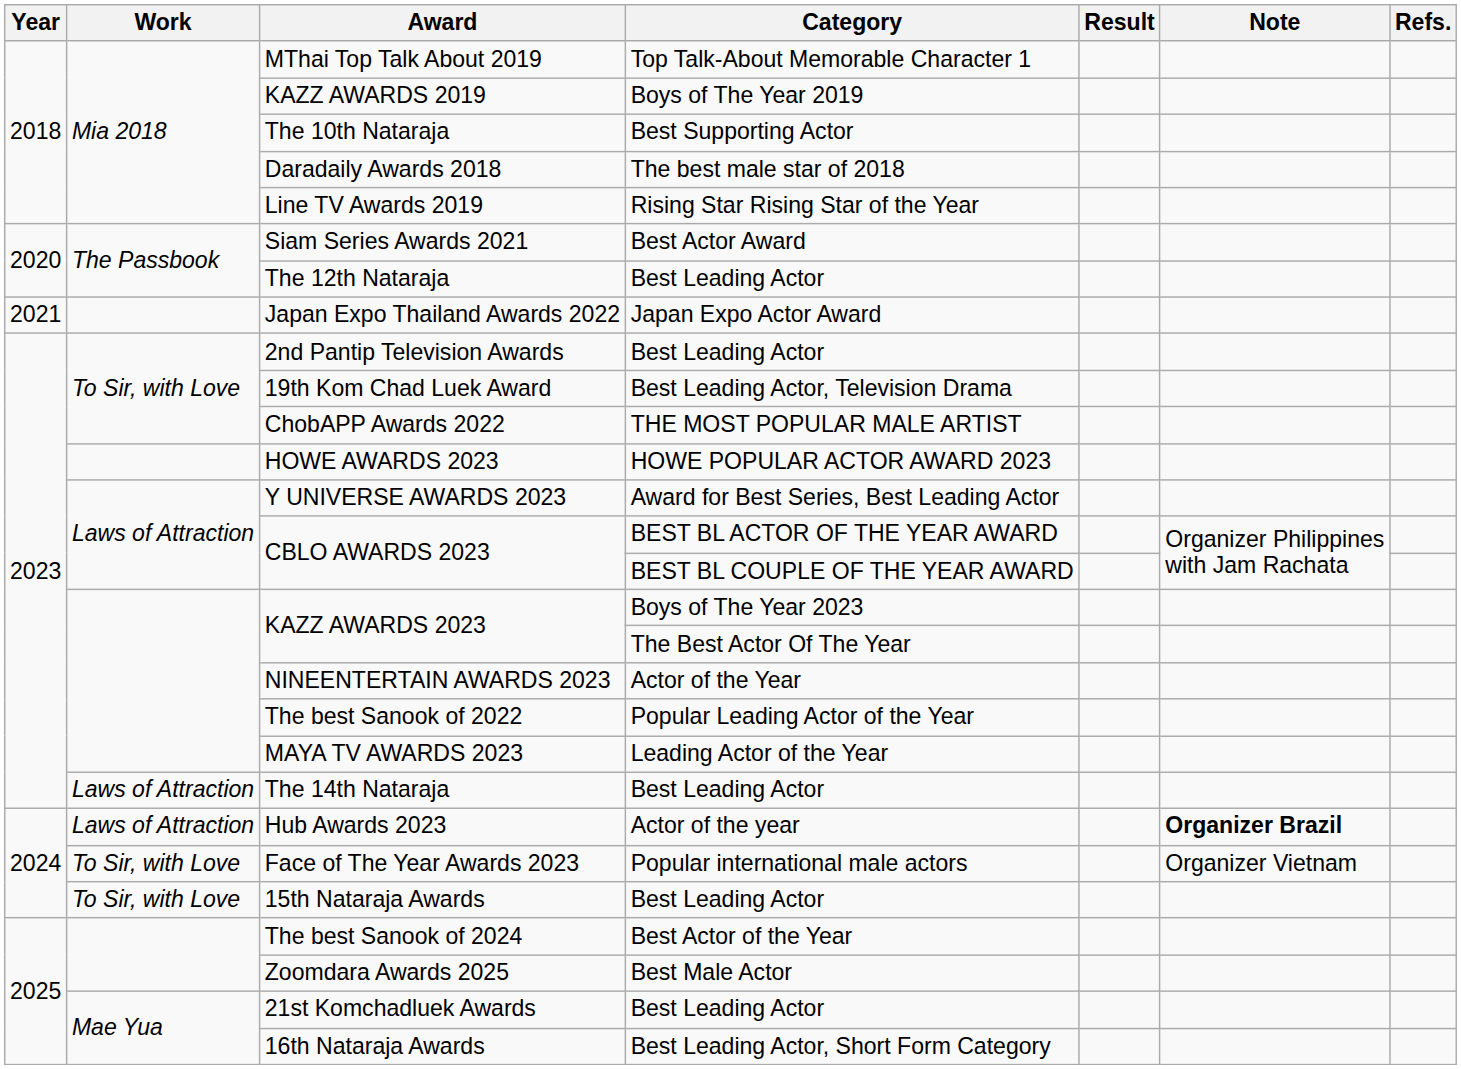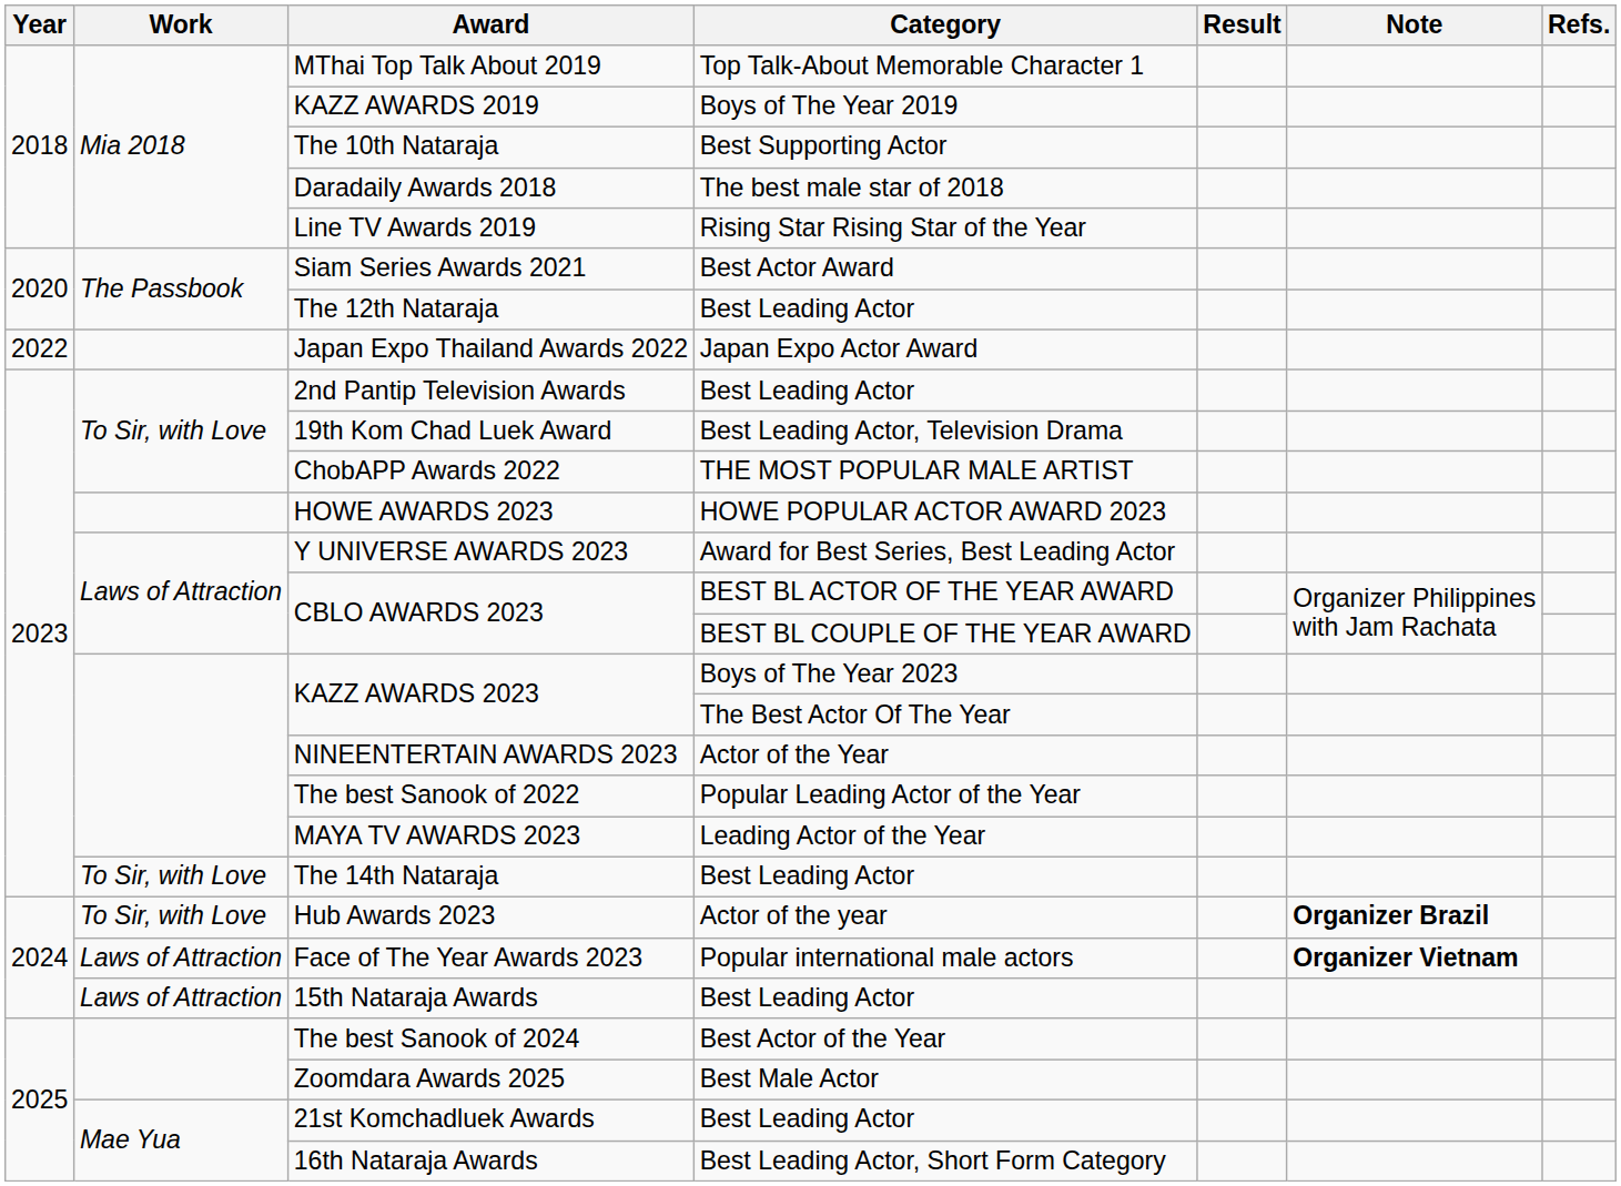 <table class="wikitable sortable">
 <tr>
 <th>Year</th>
 <th>Work</th>
 <th>Award</th>
 <th>Category</th>
 <th>Result</th>
 <th>Note</th>
 <th>Refs.</th>
 </tr>
 <tr>
 <td rowspan="5">2018</td>
 <td rowspan="5"><em>Mia 2018</em></td>
 <td>MThai Top Talk About 2019</td>
 <td>Top Talk-About Memorable Character 1</td>
 <td></td>
 <td></td>
 <td></td>
 </tr>
 <tr>
 <td>KAZZ AWARDS 2019</td>
 <td>Boys of The Year 2019</td>
 <td></td>
 <td></td>
 <td></td>
 </tr>
 <tr>
 <td>The 10th Nataraja</td>
 <td>Best Supporting Actor</td>
 <td></td>
 <td></td>
 <td></td>
 </tr>
 <tr>
 <td>Daradaily Awards 2018</td>
 <td>The best male star of 2018</td>
 <td></td>
 <td></td>
 <td></td>
 </tr>
 <tr>
 <td>Line TV Awards 2019</td>
 <td>Rising Star Rising Star of the Year</td>
 <td></td>
 <td></td>
 <td></td>
 </tr>
 <tr>
 <td rowspan="2">2020</td>
 <td rowspan="2"><em>The Passbook</em></td>
 <td>Siam Series Awards 2021</td>
 <td>Best Actor Award</td>
 <td></td>
 <td></td>
 <td></td>
 </tr>
 <tr>
 <td>The 12th Nataraja</td>
 <td>Best Leading Actor</td>
 <td></td>
 <td></td>
 <td></td>
 </tr>
 <tr>
-<td>2021</td>
+<td>2022</td>
 <td></td>
 <td>Japan Expo Thailand Awards 2022</td>
 <td>Japan Expo Actor Award</td>
 <td></td>
 <td></td>
 <td></td>
 </tr>
 <tr>
 <td rowspan="13">2023</td>
 <td rowspan="3"><em>To Sir, with Love</em></td>
 <td>2nd Pantip Television Awards</td>
 <td>Best Leading Actor</td>
 <td></td>
 <td></td>
 <td></td>
 </tr>
 <tr>
 <td>19th Kom Chad Luek Award</td>
 <td>Best Leading Actor, Television Drama</td>
 <td></td>
 <td></td>
 <td></td>
 </tr>
 <tr>
 <td>ChobAPP Awards 2022</td>
 <td>THE MOST POPULAR MALE ARTIST</td>
 <td></td>
 <td></td>
 <td></td>
 </tr>
 <tr>
 <td></td>
 <td>HOWE AWARDS 2023</td>
 <td>HOWE POPULAR ACTOR AWARD 2023</td>
 <td></td>
 <td></td>
 <td></td>
 </tr>
 <tr>
 <td rowspan="3"><em>Laws of Attraction</em></td>
 <td>Y UNIVERSE AWARDS 2023</td>
 <td>Award for Best Series, Best Leading Actor</td>
 <td></td>
 <td></td>
 <td></td>
 </tr>
 <tr>
 <td rowspan="2">CBLO AWARDS 2023</td>
 <td>BEST BL ACTOR OF THE YEAR AWARD</td>
 <td></td>
 <td rowspan="2">Organizer Philippines<br>with Jam Rachata</td>
 <td></td>
 </tr>
 <tr>
 <td>BEST BL COUPLE OF THE YEAR AWARD</td>
 <td></td>
 <td></td>
 </tr>
 <tr>
 <td rowspan="5"></td>
 <td rowspan="2">KAZZ AWARDS 2023</td>
 <td>Boys of The Year 2023</td>
 <td></td>
 <td></td>
 <td></td>
 </tr>
 <tr>
 <td>The Best Actor Of The Year</td>
 <td></td>
 <td></td>
 <td></td>
 </tr>
 <tr>
 <td>NINEENTERTAIN AWARDS 2023</td>
 <td>Actor of the Year</td>
 <td></td>
 <td></td>
 <td></td>
 </tr>
 <tr>
 <td>The best Sanook of 2022</td>
 <td>Popular Leading Actor of the Year</td>
 <td></td>
 <td></td>
 <td></td>
 </tr>
 <tr>
 <td>MAYA TV AWARDS 2023</td>
 <td>Leading Actor of the Year</td>
 <td></td>
 <td></td>
 <td></td>
 </tr>
 <tr>
-<td><em>Laws of Attraction</em></td>
+<td><em>To Sir, with Love</em></td>
 <td>The 14th Nataraja</td>
 <td>Best Leading Actor</td>
 <td></td>
 <td></td>
 <td></td>
 </tr>
 <tr>
 <td rowspan="3">2024</td>
-<td><em>Laws of Attraction</em></td>
+<td><em>To Sir, with Love</em></td>
 <td>Hub Awards 2023</td>
 <td>Actor of the year</td>
 <td></td>
 <td><strong>Organizer Brazil</strong></td>
 <td></td>
 </tr>
 <tr>
-<td><em>To Sir, with Love</em></td>
+<td><em>Laws of Attraction</em></td>
 <td>Face of The Year Awards 2023</td>
 <td>Popular international male actors</td>
 <td></td>
-<td>Organizer Vietnam</td>
+<td><strong>Organizer Vietnam</strong></td>
 <td></td>
 </tr>
 <tr>
-<td><em>To Sir, with Love</em></td>
+<td><em>Laws of Attraction</em></td>
 <td>15th Nataraja Awards</td>
 <td>Best Leading Actor</td>
 <td></td>
 <td></td>
 <td></td>
 </tr>
 <tr>
 <td rowspan="4">2025</td>
 <td rowspan="2"></td>
 <td>The best Sanook of 2024</td>
 <td>Best Actor of the Year</td>
 <td></td>
 <td></td>
 <td></td>
 </tr>
 <tr>
 <td>Zoomdara Awards 2025</td>
 <td>Best Male Actor</td>
 <td></td>
 <td></td>
 <td></td>
 </tr>
 <tr>
 <td rowspan="2"><em> Mae Yua</em></td>
 <td>21st Komchadluek Awards</td>
 <td>Best Leading Actor</td>
 <td></td>
 <td></td>
 <td></td>
 </tr>
 <tr>
 <td>16th Nataraja Awards</td>
 <td>Best Leading Actor, Short Form Category</td>
 <td></td>
 <td></td>
 <td></td>
 </tr>
 </table>
